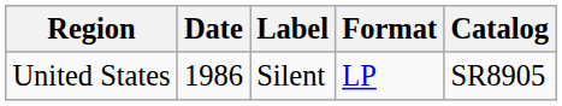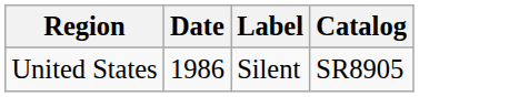 <table class="wikitable">
 <tr>
 <th>Region</th>
 <th>Date</th>
 <th>Label</th>
-<th>Format</th>
 <th>Catalog</th>
 </tr>
 <tr>
 <td>United States</td>
 <td>1986</td>
 <td>Silent</td>
-<td><a href='#'>LP</a></td>
 <td>SR8905</td>
 </tr>
 </table>
